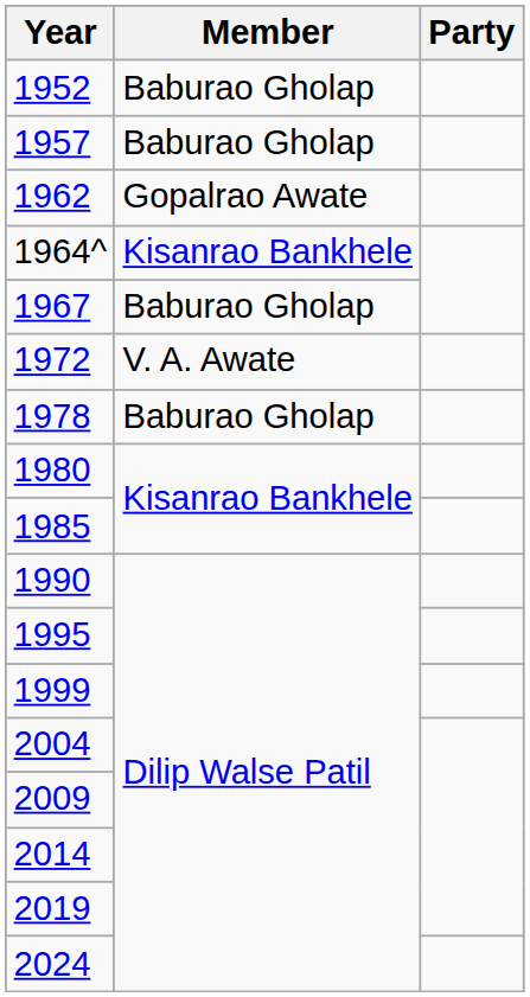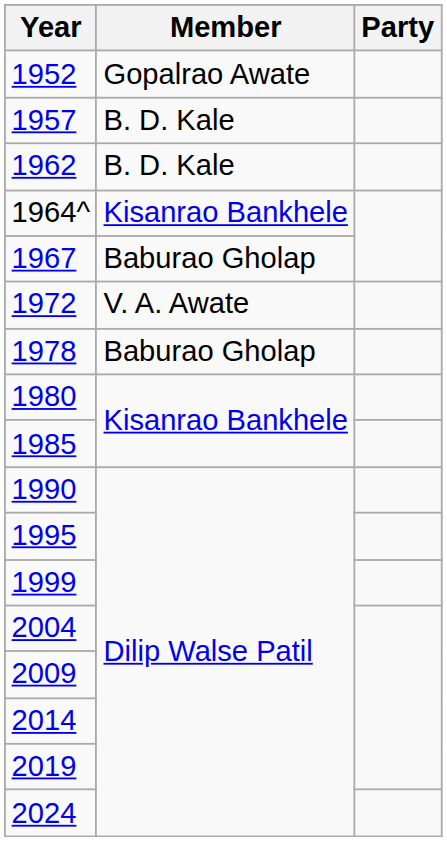 <table class="wikitable">
 <tr>
 <th>Year</th>
 <th>Member</th>
 <th colspan=2>Party</th>
 </tr>
 <tr>
 <td><a href='#'>1952</a></td>
-<td>Baburao Gholap</td>
+<td>Gopalrao Awate</td>
 <td></td>
 </tr>
 <tr>
 <td><a href='#'>1957</a></td>
-<td>Baburao Gholap</td>
+<td>B. D. Kale</td>
 <td></td>
 </tr>
 <tr>
 <td><a href='#'>1962</a></td>
-<td>Gopalrao Awate</td>
+<td>B. D. Kale</td>
 <td></td>
 </tr>
 <tr>
 <td>1964^</td>
 <td><a href='#'>Kisanrao Bankhele</a></td>
 </tr>
 <tr>
 <td><a href='#'>1967</a></td>
 <td>Baburao Gholap</td>
 </tr>
 <tr>
 <td><a href='#'>1972</a></td>
 <td>V. A. Awate</td>
 <td></td>
 </tr>
 <tr>
 <td><a href='#'>1978</a></td>
 <td>Baburao Gholap</td>
 <td></td>
 </tr>
 <tr>
 <td><a href='#'>1980</a></td>
 <td rowspan="2"><a href='#'>Kisanrao Bankhele</a></td>
 <td></td>
 </tr>
 <tr>
 <td><a href='#'>1985</a></td>
 </tr>
 <tr>
 <td><a href='#'>1990</a></td>
 <td rowspan="8"><a href='#'>Dilip Walse Patil</a></td>
 <td></td>
 </tr>
 <tr>
 <td><a href='#'>1995</a></td>
 </tr>
 <tr>
 <td><a href='#'>1999</a></td>
 <td></td>
 </tr>
 <tr>
 <td><a href='#'>2004</a></td>
 </tr>
 <tr>
 <td><a href='#'>2009</a></td>
 </tr>
 <tr>
 <td><a href='#'>2014</a></td>
 </tr>
 <tr>
 <td><a href='#'>2019</a></td>
 </tr>
 <tr>
 <td><a href='#'>2024</a></td>
 <td></td>
 </tr>
 <tr>
 </tr>
 </table>
